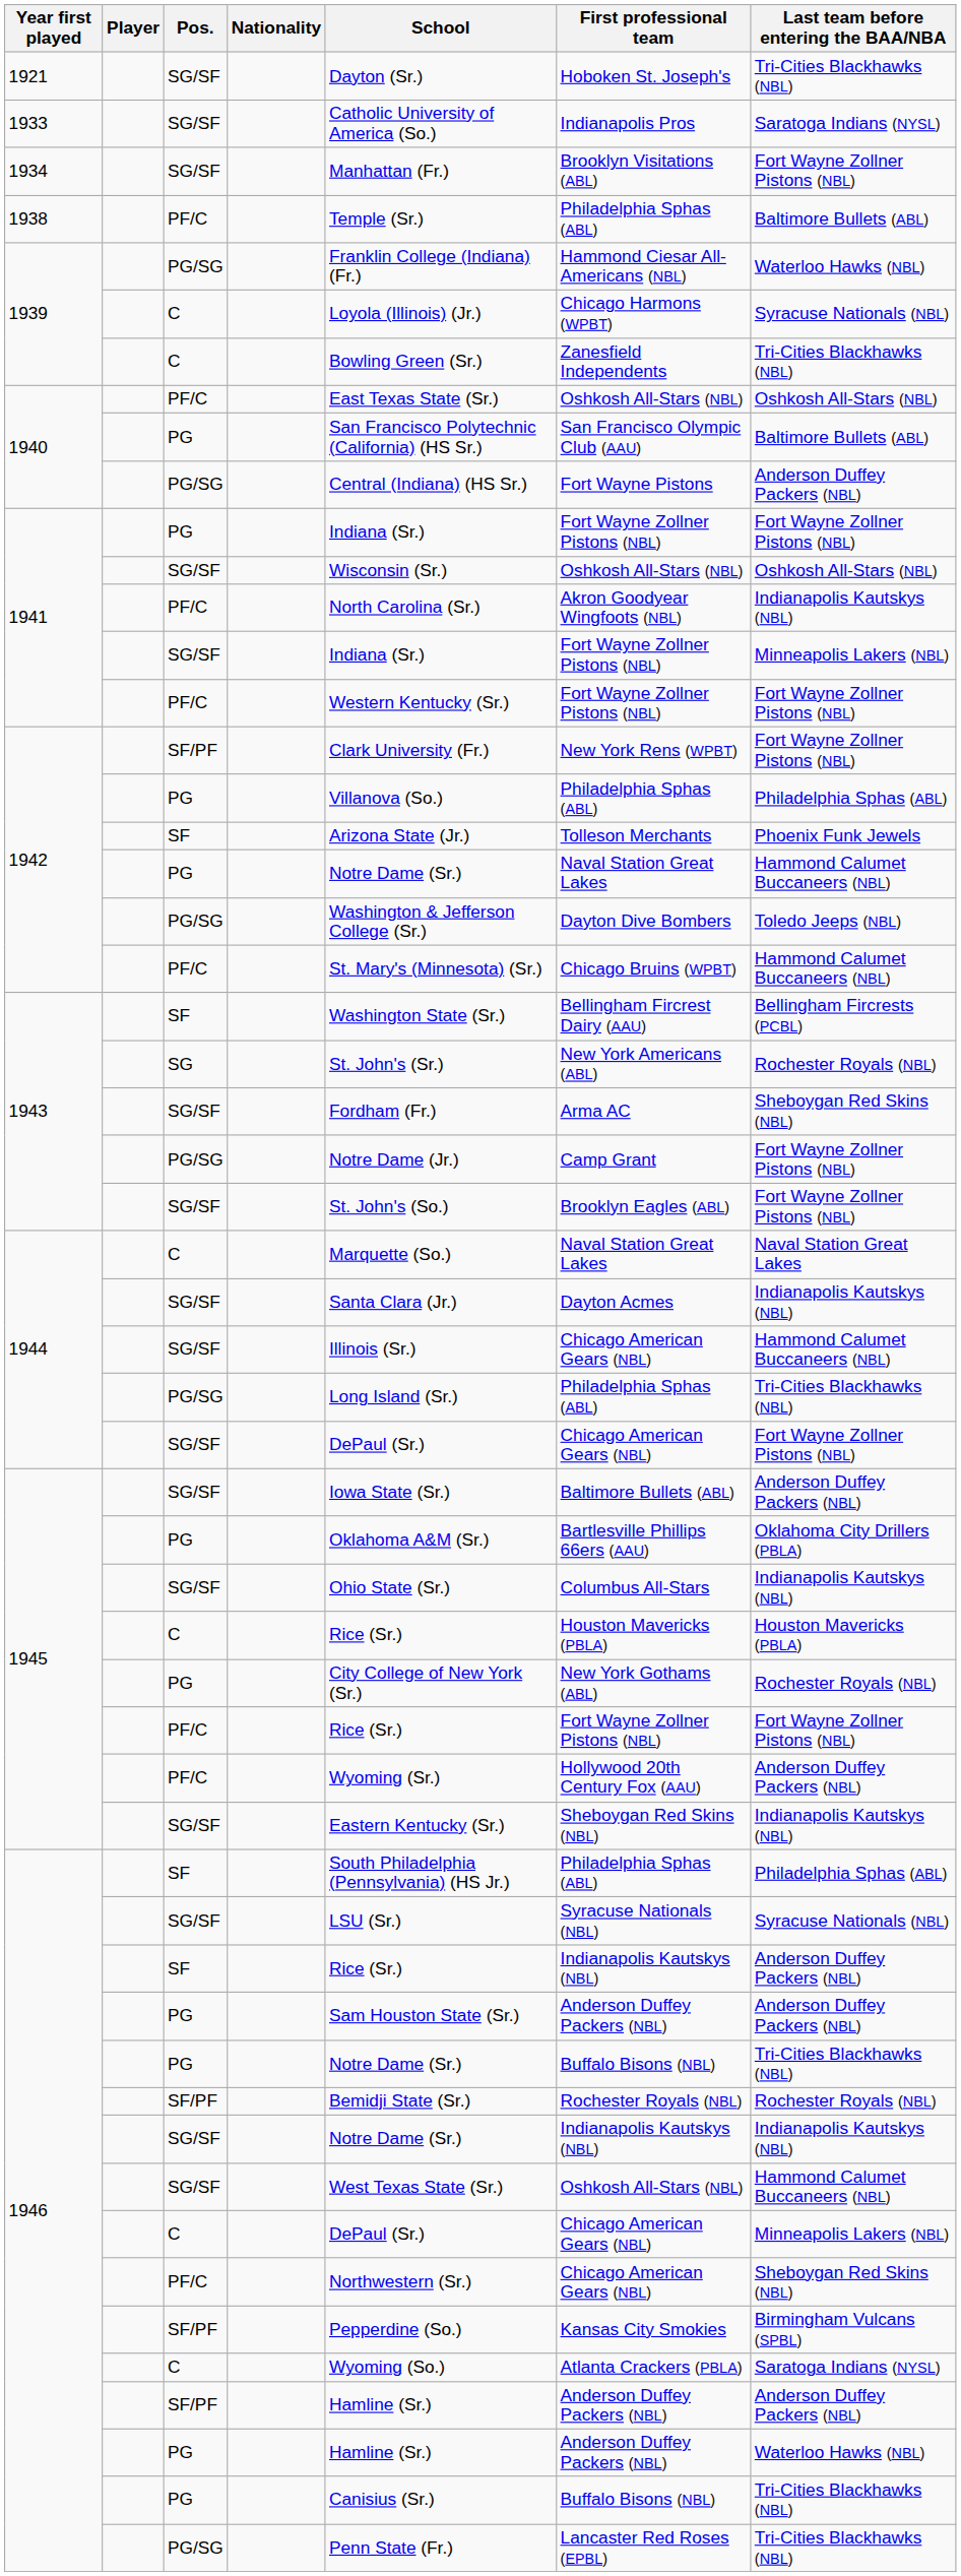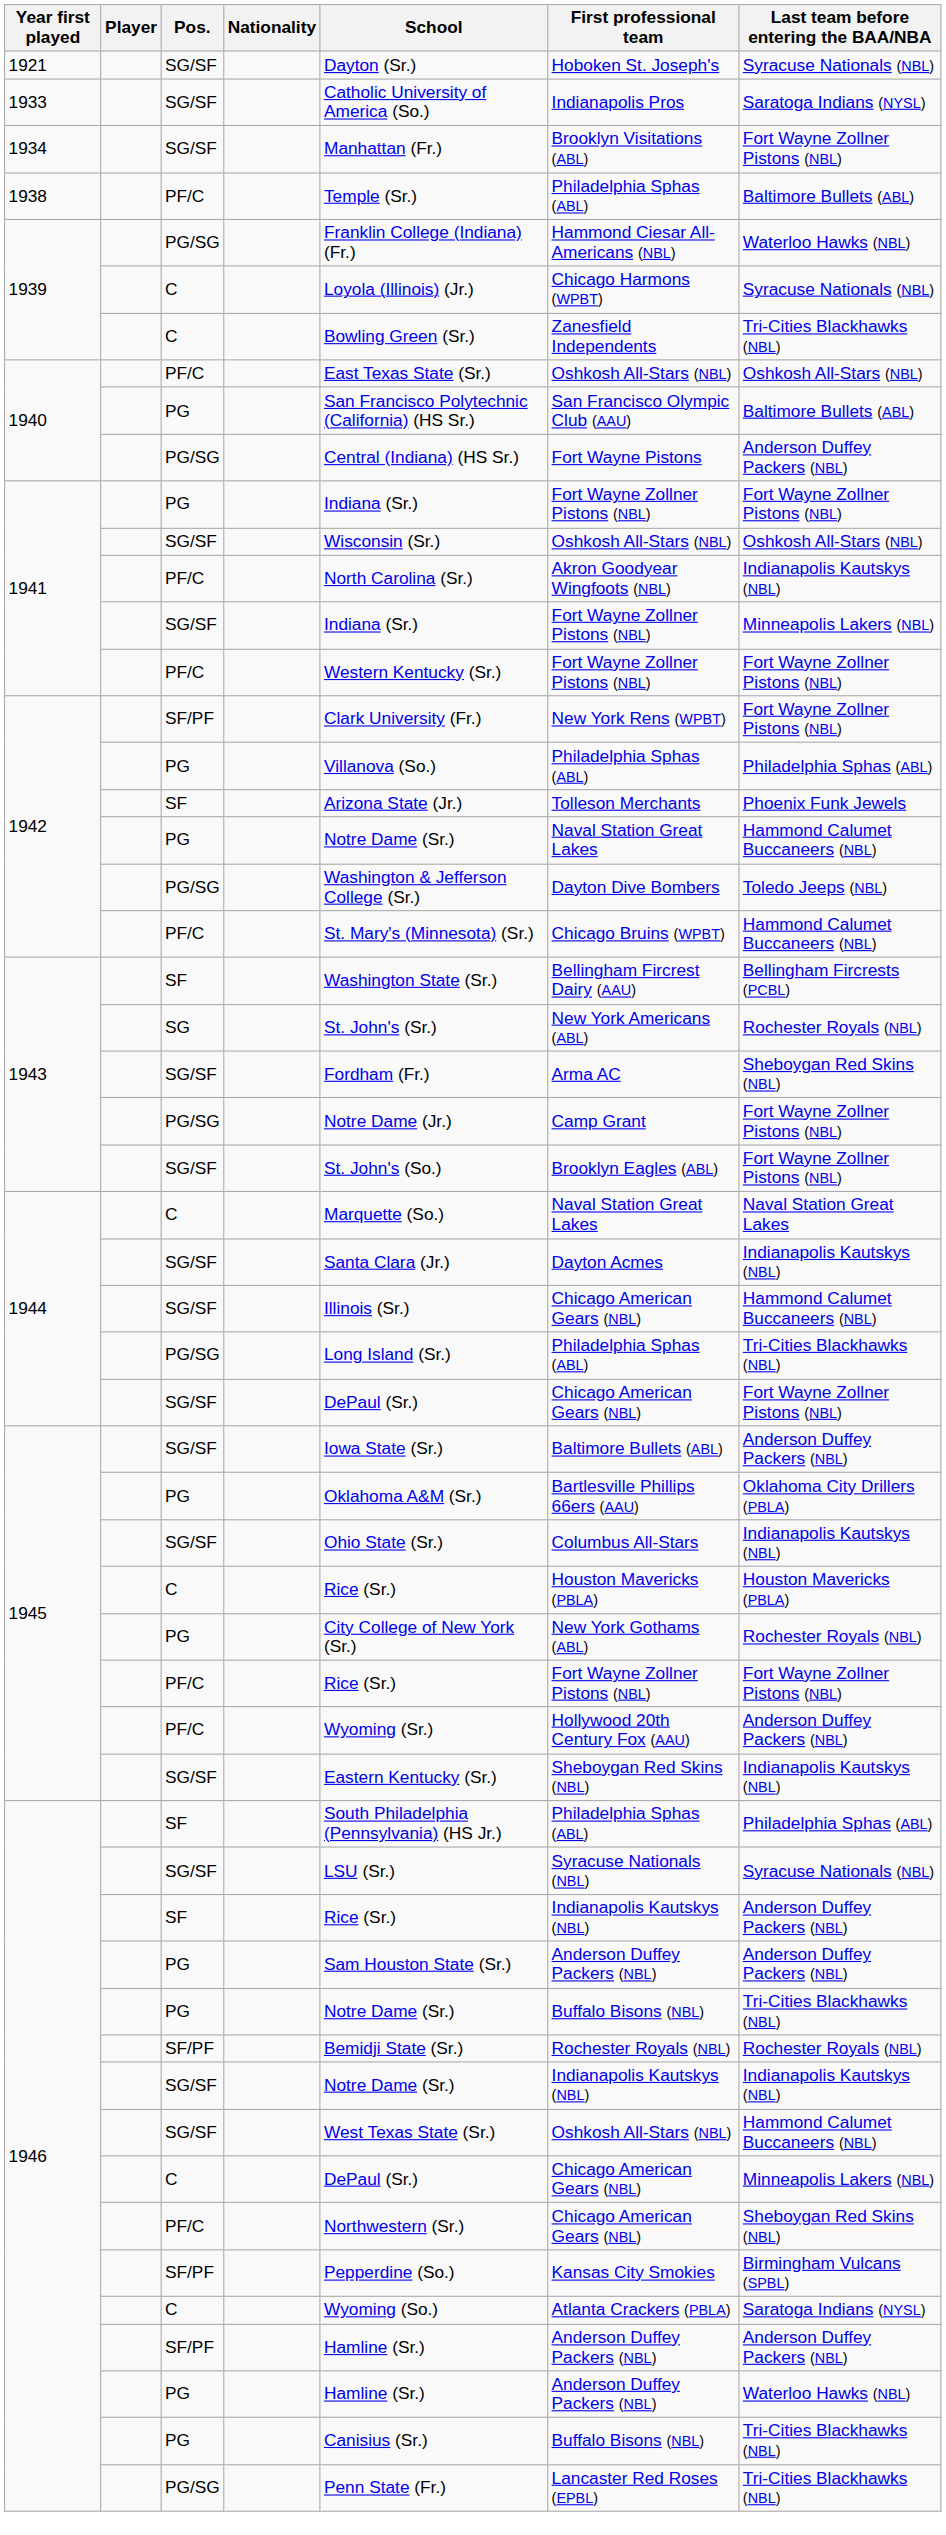 <table class="wikitable sortable sortable">
 <tr>
 <th>Year first played</th>
 <th>Player</th>
 <th>Pos.</th>
 <th>Nationality</th>
 <th>School</th>
 <th>First professional team</th>
 <th>Last team before entering the BAA/NBA</th>
 </tr>
 <tr>
 <td>1921</td>
 <td></td>
 <td>SG/SF</td>
 <td></td>
 <td><a href='#'>Dayton</a> (Sr.)</td>
 <td><a href='#'>Hoboken St. Joseph's</a></td>
-<td><a href='#'>Tri-Cities Blackhawks</a> <small>(<a href='#'>NBL</a>)</small></td>
+<td><a href='#'>Syracuse Nationals</a> <small>(<a href='#'>NBL</a>)</small></td>
 </tr>
 <tr>
 <td>1933</td>
 <td></td>
 <td>SG/SF</td>
 <td></td>
 <td><a href='#'>Catholic University of America</a> (So.)</td>
 <td><a href='#'>Indianapolis Pros</a></td>
 <td><a href='#'>Saratoga Indians</a> <small>(<a href='#'>NYSL</a>)</small></td>
 </tr>
 <tr>
 <td>1934</td>
 <td></td>
 <td>SG/SF</td>
 <td></td>
 <td><a href='#'>Manhattan</a> (Fr.)</td>
 <td><a href='#'>Brooklyn Visitations</a> <small>(<a href='#'>ABL</a>)</small></td>
 <td><a href='#'>Fort Wayne Zollner Pistons</a> <small>(<a href='#'>NBL</a>)</small></td>
 </tr>
 <tr>
 <td>1938</td>
 <td></td>
 <td>PF/C</td>
 <td></td>
 <td><a href='#'>Temple</a> (Sr.)</td>
 <td><a href='#'>Philadelphia Sphas</a> <small>(<a href='#'>ABL</a>)</small></td>
 <td><a href='#'>Baltimore Bullets</a> <small>(<a href='#'>ABL</a>)</small></td>
 </tr>
 <tr>
 <td rowspan=3>1939</td>
 <td></td>
 <td>PG/SG</td>
 <td></td>
 <td><a href='#'>Franklin College (Indiana)</a> (Fr.)</td>
 <td><a href='#'>Hammond Ciesar All-Americans</a> <small>(<a href='#'>NBL</a>)</small></td>
 <td><a href='#'>Waterloo Hawks</a> <small>(<a href='#'>NBL</a>)</small></td>
 </tr>
 <tr>
 <td></td>
 <td>C</td>
 <td></td>
 <td><a href='#'>Loyola (Illinois)</a> (Jr.)</td>
 <td><a href='#'>Chicago Harmons</a> <small>(<a href='#'>WPBT</a>)</small></td>
 <td><a href='#'>Syracuse Nationals</a> <small>(<a href='#'>NBL</a>)</small></td>
 </tr>
 <tr>
 <td></td>
 <td>C</td>
 <td></td>
 <td><a href='#'>Bowling Green</a> (Sr.)</td>
 <td><a href='#'>Zanesfield Independents</a></td>
 <td><a href='#'>Tri-Cities Blackhawks</a> <small>(<a href='#'>NBL</a>)</small></td>
 </tr>
 <tr>
 <td rowspan=3>1940</td>
 <td></td>
 <td>PF/C</td>
 <td></td>
 <td><a href='#'>East Texas State</a> (Sr.)</td>
 <td><a href='#'>Oshkosh All-Stars</a> <small>(<a href='#'>NBL</a>)</small></td>
 <td><a href='#'>Oshkosh All-Stars</a> <small>(<a href='#'>NBL</a>)</small></td>
 </tr>
 <tr>
 <td></td>
 <td>PG</td>
 <td></td>
 <td><a href='#'>San Francisco Polytechnic (California)</a> (HS Sr.)</td>
 <td><a href='#'>San Francisco Olympic Club</a> <small>(<a href='#'>AAU</a>)</small></td>
 <td><a href='#'>Baltimore Bullets</a> <small>(<a href='#'>ABL</a>)</small></td>
 </tr>
 <tr>
 <td></td>
 <td>PG/SG</td>
 <td></td>
 <td><a href='#'>Central (Indiana)</a> (HS Sr.)</td>
 <td><a href='#'>Fort Wayne Pistons</a></td>
 <td><a href='#'>Anderson Duffey Packers</a> <small>(<a href='#'>NBL</a>)</small></td>
 </tr>
 <tr>
 <td rowspan=5>1941</td>
 <td></td>
 <td>PG</td>
 <td></td>
 <td><a href='#'>Indiana</a> (Sr.)</td>
 <td><a href='#'>Fort Wayne Zollner Pistons</a> <small>(<a href='#'>NBL</a>)</small></td>
 <td><a href='#'>Fort Wayne Zollner Pistons</a> <small>(<a href='#'>NBL</a>)</small></td>
 </tr>
 <tr>
 <td></td>
 <td>SG/SF</td>
 <td></td>
 <td><a href='#'>Wisconsin</a> (Sr.)</td>
 <td><a href='#'>Oshkosh All-Stars</a> <small>(<a href='#'>NBL</a>)</small></td>
 <td><a href='#'>Oshkosh All-Stars</a> <small>(<a href='#'>NBL</a>)</small></td>
 </tr>
 <tr>
 <td></td>
 <td>PF/C</td>
 <td></td>
 <td><a href='#'>North Carolina</a> (Sr.)</td>
 <td><a href='#'>Akron Goodyear Wingfoots</a> <small>(<a href='#'>NBL</a>)</small></td>
 <td><a href='#'>Indianapolis Kautskys</a> <small>(<a href='#'>NBL</a>)</small></td>
 </tr>
 <tr>
 <td></td>
 <td>SG/SF</td>
 <td></td>
 <td><a href='#'>Indiana</a> (Sr.)</td>
 <td><a href='#'>Fort Wayne Zollner Pistons</a> <small>(<a href='#'>NBL</a>)</small></td>
 <td><a href='#'>Minneapolis Lakers</a> <small>(<a href='#'>NBL</a>)</small></td>
 </tr>
 <tr>
 <td></td>
 <td>PF/C</td>
 <td></td>
 <td><a href='#'>Western Kentucky</a> (Sr.)</td>
 <td><a href='#'>Fort Wayne Zollner Pistons</a> <small>(<a href='#'>NBL</a>)</small></td>
 <td><a href='#'>Fort Wayne Zollner Pistons</a> <small>(<a href='#'>NBL</a>)</small></td>
 </tr>
 <tr>
 <td rowspan=6>1942</td>
 <td></td>
 <td>SF/PF</td>
 <td></td>
 <td><a href='#'>Clark University</a> (Fr.)</td>
 <td><a href='#'>New York Rens</a> <small>(<a href='#'>WPBT</a>)</small></td>
 <td><a href='#'>Fort Wayne Zollner Pistons</a> <small>(<a href='#'>NBL</a>)</small></td>
 </tr>
 <tr>
 <td></td>
 <td>PG</td>
 <td></td>
 <td><a href='#'>Villanova</a> (So.)</td>
 <td><a href='#'>Philadelphia Sphas</a> <small>(<a href='#'>ABL</a>)</small></td>
 <td><a href='#'>Philadelphia Sphas</a> <small>(<a href='#'>ABL</a>)</small></td>
 </tr>
 <tr>
 <td></td>
 <td>SF</td>
 <td></td>
 <td><a href='#'>Arizona State</a> (Jr.)</td>
 <td><a href='#'>Tolleson Merchants</a></td>
 <td><a href='#'>Phoenix Funk Jewels</a></td>
 </tr>
 <tr>
 <td></td>
 <td>PG</td>
 <td></td>
 <td><a href='#'>Notre Dame</a> (Sr.)</td>
 <td><a href='#'>Naval Station Great Lakes</a></td>
 <td><a href='#'>Hammond Calumet Buccaneers</a> <small>(<a href='#'>NBL</a>)</small></td>
 </tr>
 <tr>
 <td></td>
 <td>PG/SG</td>
 <td></td>
 <td><a href='#'>Washington & Jefferson College</a> (Sr.)</td>
 <td><a href='#'>Dayton Dive Bombers</a></td>
 <td><a href='#'>Toledo Jeeps</a> <small>(<a href='#'>NBL</a>)</small></td>
 </tr>
 <tr>
 <td></td>
 <td>PF/C</td>
 <td></td>
 <td><a href='#'>St. Mary's (Minnesota)</a> (Sr.)</td>
 <td><a href='#'>Chicago Bruins</a> <small>(<a href='#'>WPBT</a>)</small></td>
 <td><a href='#'>Hammond Calumet Buccaneers</a> <small>(<a href='#'>NBL</a>)</small></td>
 </tr>
 <tr>
 <td rowspan=5>1943</td>
 <td></td>
 <td>SF</td>
 <td></td>
 <td><a href='#'>Washington State</a> (Sr.)</td>
 <td><a href='#'>Bellingham Fircrest Dairy</a> <small>(<a href='#'>AAU</a>)</small></td>
 <td><a href='#'>Bellingham Fircrests</a> <small>(<a href='#'>PCBL</a>)</small></td>
 </tr>
 <tr>
 <td></td>
 <td>SG</td>
 <td></td>
 <td><a href='#'>St. John's</a> (Sr.)</td>
 <td><a href='#'>New York Americans</a> <small>(<a href='#'>ABL</a>)</small></td>
 <td><a href='#'>Rochester Royals</a> <small>(<a href='#'>NBL</a>)</small></td>
 </tr>
 <tr>
 <td></td>
 <td>SG/SF</td>
 <td></td>
 <td><a href='#'>Fordham</a> (Fr.)</td>
 <td><a href='#'>Arma AC</a></td>
 <td><a href='#'>Sheboygan Red Skins</a> <small>(<a href='#'>NBL</a>)</small></td>
 </tr>
 <tr>
 <td></td>
 <td>PG/SG</td>
 <td></td>
 <td><a href='#'>Notre Dame</a> (Jr.)</td>
 <td><a href='#'>Camp Grant</a></td>
 <td><a href='#'>Fort Wayne Zollner Pistons</a> <small>(<a href='#'>NBL</a>)</small></td>
 </tr>
 <tr>
 <td></td>
 <td>SG/SF</td>
 <td></td>
 <td><a href='#'>St. John's</a> (So.)</td>
 <td><a href='#'>Brooklyn Eagles</a> <small>(<a href='#'>ABL</a>)</small></td>
 <td><a href='#'>Fort Wayne Zollner Pistons</a> <small>(<a href='#'>NBL</a>)</small></td>
 </tr>
 <tr>
 <td rowspan=5>1944</td>
 <td></td>
 <td>C</td>
 <td></td>
 <td><a href='#'>Marquette</a> (So.)</td>
 <td><a href='#'>Naval Station Great Lakes</a></td>
 <td><a href='#'>Naval Station Great Lakes</a></td>
 </tr>
 <tr>
 <td></td>
 <td>SG/SF</td>
 <td></td>
 <td><a href='#'>Santa Clara</a> (Jr.)</td>
 <td><a href='#'>Dayton Acmes</a></td>
 <td><a href='#'>Indianapolis Kautskys</a> <small>(<a href='#'>NBL</a>)</small></td>
 </tr>
 <tr>
 <td></td>
 <td>SG/SF</td>
 <td></td>
 <td><a href='#'>Illinois</a> (Sr.)</td>
 <td><a href='#'>Chicago American Gears</a> <small>(<a href='#'>NBL</a>)</small></td>
 <td><a href='#'>Hammond Calumet Buccaneers</a> <small>(<a href='#'>NBL</a>)</small></td>
 </tr>
 <tr>
 <td></td>
 <td>PG/SG</td>
 <td></td>
 <td><a href='#'>Long Island</a> (Sr.)</td>
 <td><a href='#'>Philadelphia Sphas</a> <small>(<a href='#'>ABL</a>)</small></td>
 <td><a href='#'>Tri-Cities Blackhawks</a> <small>(<a href='#'>NBL</a>)</small></td>
 </tr>
 <tr>
 <td></td>
 <td>SG/SF</td>
 <td></td>
 <td><a href='#'>DePaul</a> (Sr.)</td>
 <td><a href='#'>Chicago American Gears</a> <small>(<a href='#'>NBL</a>)</small></td>
 <td><a href='#'>Fort Wayne Zollner Pistons</a> <small>(<a href='#'>NBL</a>)</small></td>
 </tr>
 <tr>
 <td rowspan=8>1945</td>
 <td></td>
 <td>SG/SF</td>
 <td></td>
 <td><a href='#'>Iowa State</a> (Sr.)</td>
 <td><a href='#'>Baltimore Bullets</a> <small>(<a href='#'>ABL</a>)</small></td>
 <td><a href='#'>Anderson Duffey Packers</a> <small>(<a href='#'>NBL</a>)</small></td>
 </tr>
 <tr>
 <td></td>
 <td>PG</td>
 <td></td>
 <td><a href='#'>Oklahoma A&M</a> (Sr.)</td>
 <td><a href='#'>Bartlesville Phillips 66ers</a> <small>(<a href='#'>AAU</a>)</small></td>
 <td><a href='#'>Oklahoma City Drillers</a> <small>(<a href='#'>PBLA</a>)</small></td>
 </tr>
 <tr>
 <td></td>
 <td>SG/SF</td>
 <td></td>
 <td><a href='#'>Ohio State</a> (Sr.)</td>
 <td><a href='#'>Columbus All-Stars</a></td>
 <td><a href='#'>Indianapolis Kautskys</a> <small>(<a href='#'>NBL</a>)</small></td>
 </tr>
 <tr>
 <td></td>
 <td>C</td>
 <td></td>
 <td><a href='#'>Rice</a> (Sr.)</td>
 <td><a href='#'>Houston Mavericks</a> <small>(<a href='#'>PBLA</a>)</small></td>
 <td><a href='#'>Houston Mavericks</a> <small>(<a href='#'>PBLA</a>)</small></td>
 </tr>
 <tr>
 <td></td>
 <td>PG</td>
 <td></td>
 <td><a href='#'>City College of New York</a> (Sr.)</td>
 <td><a href='#'>New York Gothams</a> <small>(<a href='#'>ABL</a>)</small></td>
 <td><a href='#'>Rochester Royals</a> <small>(<a href='#'>NBL</a>)</small></td>
 </tr>
 <tr>
 <td></td>
 <td>PF/C</td>
 <td></td>
 <td><a href='#'>Rice</a> (Sr.)</td>
 <td><a href='#'>Fort Wayne Zollner Pistons</a> <small>(<a href='#'>NBL</a>)</small></td>
 <td><a href='#'>Fort Wayne Zollner Pistons</a> <small>(<a href='#'>NBL</a>)</small></td>
 </tr>
 <tr>
 <td></td>
 <td>PF/C</td>
 <td></td>
 <td><a href='#'>Wyoming</a> (Sr.)</td>
 <td><a href='#'>Hollywood 20th Century Fox</a> <small>(<a href='#'>AAU</a>)</small></td>
 <td><a href='#'>Anderson Duffey Packers</a> <small>(<a href='#'>NBL</a>)</small></td>
 </tr>
 <tr>
 <td></td>
 <td>SG/SF</td>
 <td></td>
 <td><a href='#'>Eastern Kentucky</a> (Sr.)</td>
 <td><a href='#'>Sheboygan Red Skins</a> <small>(<a href='#'>NBL</a>)</small></td>
 <td><a href='#'>Indianapolis Kautskys</a> <small>(<a href='#'>NBL</a>)</small></td>
 </tr>
 <tr>
 <td rowspan=16>1946</td>
 <td></td>
 <td>SF</td>
 <td></td>
 <td><a href='#'>South Philadelphia (Pennsylvania)</a> (HS Jr.)</td>
 <td><a href='#'>Philadelphia Sphas</a> <small>(<a href='#'>ABL</a>)</small></td>
 <td><a href='#'>Philadelphia Sphas</a> <small>(<a href='#'>ABL</a>)</small></td>
 </tr>
 <tr>
 <td></td>
 <td>SG/SF</td>
 <td></td>
 <td><a href='#'>LSU</a> (Sr.)</td>
 <td><a href='#'>Syracuse Nationals</a> <small>(<a href='#'>NBL</a>)</small></td>
 <td><a href='#'>Syracuse Nationals</a> <small>(<a href='#'>NBL</a>)</small></td>
 </tr>
 <tr>
 <td></td>
 <td>SF</td>
 <td></td>
 <td><a href='#'>Rice</a> (Sr.)</td>
 <td><a href='#'>Indianapolis Kautskys</a> <small>(<a href='#'>NBL</a>)</small></td>
 <td><a href='#'>Anderson Duffey Packers</a> <small>(<a href='#'>NBL</a>)</small></td>
 </tr>
 <tr>
 <td></td>
 <td>PG</td>
 <td></td>
 <td><a href='#'>Sam Houston State</a> (Sr.)</td>
 <td><a href='#'>Anderson Duffey Packers</a> <small>(<a href='#'>NBL</a>)</small></td>
 <td><a href='#'>Anderson Duffey Packers</a> <small>(<a href='#'>NBL</a>)</small></td>
 </tr>
 <tr>
 <td></td>
 <td>PG</td>
 <td></td>
 <td><a href='#'>Notre Dame</a> (Sr.)</td>
 <td><a href='#'>Buffalo Bisons</a> <small>(<a href='#'>NBL</a>)</small></td>
 <td><a href='#'>Tri-Cities Blackhawks</a> <small>(<a href='#'>NBL</a>)</small></td>
 </tr>
 <tr>
 <td></td>
 <td>SF/PF</td>
 <td></td>
 <td><a href='#'>Bemidji State</a> (Sr.)</td>
 <td><a href='#'>Rochester Royals</a> <small>(<a href='#'>NBL</a>)</small></td>
 <td><a href='#'>Rochester Royals</a> <small>(<a href='#'>NBL</a>)</small></td>
 </tr>
 <tr>
 <td></td>
 <td>SG/SF</td>
 <td></td>
 <td><a href='#'>Notre Dame</a> (Sr.)</td>
 <td><a href='#'>Indianapolis Kautskys</a> <small>(<a href='#'>NBL</a>)</small></td>
 <td><a href='#'>Indianapolis Kautskys</a> <small>(<a href='#'>NBL</a>)</small></td>
 </tr>
 <tr>
 <td></td>
 <td>SG/SF</td>
 <td></td>
 <td><a href='#'>West Texas State</a> (Sr.)</td>
 <td><a href='#'>Oshkosh All-Stars</a> <small>(<a href='#'>NBL</a>)</small></td>
 <td><a href='#'>Hammond Calumet Buccaneers</a> <small>(<a href='#'>NBL</a>)</small></td>
 </tr>
 <tr>
 <td></td>
 <td>C</td>
 <td></td>
 <td><a href='#'>DePaul</a> (Sr.)</td>
 <td><a href='#'>Chicago American Gears</a> <small>(<a href='#'>NBL</a>)</small></td>
 <td><a href='#'>Minneapolis Lakers</a> <small>(<a href='#'>NBL</a>)</small></td>
 </tr>
 <tr>
 <td></td>
 <td>PF/C</td>
 <td></td>
 <td><a href='#'>Northwestern</a> (Sr.)</td>
 <td><a href='#'>Chicago American Gears</a> <small>(<a href='#'>NBL</a>)</small></td>
 <td><a href='#'>Sheboygan Red Skins</a> <small>(<a href='#'>NBL</a>)</small></td>
 </tr>
 <tr>
 <td></td>
 <td>SF/PF</td>
 <td></td>
 <td><a href='#'>Pepperdine</a> (So.)</td>
 <td><a href='#'>Kansas City Smokies</a></td>
 <td><a href='#'>Birmingham Vulcans</a> <small>(<a href='#'>SPBL</a>)</small></td>
 </tr>
 <tr>
 <td></td>
 <td>C</td>
 <td></td>
 <td><a href='#'>Wyoming</a> (So.)</td>
 <td><a href='#'>Atlanta Crackers</a> <small>(<a href='#'>PBLA</a>)</small></td>
 <td><a href='#'>Saratoga Indians</a> <small>(<a href='#'>NYSL</a>)</small></td>
 </tr>
 <tr>
 <td></td>
 <td>SF/PF</td>
 <td></td>
 <td><a href='#'>Hamline</a> (Sr.)</td>
 <td><a href='#'>Anderson Duffey Packers</a> <small>(<a href='#'>NBL</a>)</small></td>
 <td><a href='#'>Anderson Duffey Packers</a> <small>(<a href='#'>NBL</a>)</small></td>
 </tr>
 <tr>
 <td></td>
 <td>PG</td>
 <td></td>
 <td><a href='#'>Hamline</a> (Sr.)</td>
 <td><a href='#'>Anderson Duffey Packers</a> <small>(<a href='#'>NBL</a>)</small></td>
 <td><a href='#'>Waterloo Hawks</a> <small>(<a href='#'>NBL</a>)</small></td>
 </tr>
 <tr>
 <td></td>
 <td>PG</td>
 <td></td>
 <td><a href='#'>Canisius</a> (Sr.)</td>
 <td><a href='#'>Buffalo Bisons</a> <small>(<a href='#'>NBL</a>)</small></td>
 <td><a href='#'>Tri-Cities Blackhawks</a> <small>(<a href='#'>NBL</a>)</small></td>
 </tr>
 <tr>
 <td></td>
 <td>PG/SG</td>
 <td></td>
 <td><a href='#'>Penn State</a> (Fr.)</td>
 <td><a href='#'>Lancaster Red Roses</a> <small>(<a href='#'>EPBL</a>)</small></td>
 <td><a href='#'>Tri-Cities Blackhawks</a> <small>(<a href='#'>NBL</a>)</small></td>
 </tr>
 </table>
